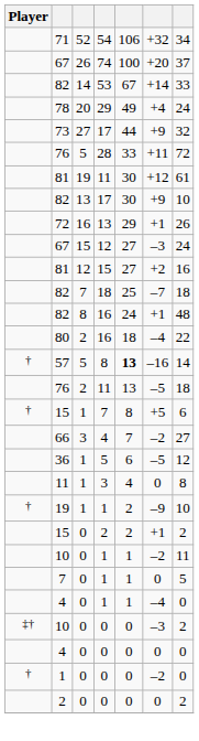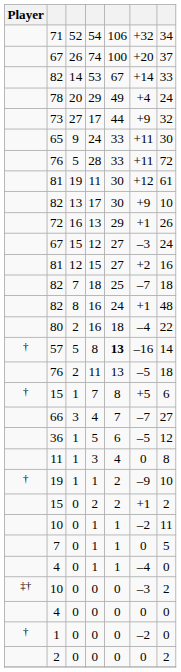 <table class="wikitable sortable" style="text-align:center;">
 <tr>
 <th>Player</th>
 <th></th>
 <th></th>
 <th></th>
 <th></th>
 <th data-sort-type="number"></th>
 <th></th>
 </tr>
 <tr>
 <td></td>
 <td>71</td>
 <td>52</td>
 <td>54</td>
 <td>106</td>
 <td>+32</td>
 <td>34</td>
 </tr>
 <tr>
 <td></td>
 <td>67</td>
 <td>26</td>
 <td>74</td>
 <td>100</td>
 <td>+20</td>
 <td>37</td>
 </tr>
 <tr>
 <td></td>
 <td>82</td>
 <td>14</td>
 <td>53</td>
 <td>67</td>
 <td>+14</td>
 <td>33</td>
 </tr>
 <tr>
 <td></td>
 <td>78</td>
 <td>20</td>
 <td>29</td>
 <td>49</td>
 <td>+4</td>
 <td>24</td>
 </tr>
 <tr>
 <td></td>
 <td>73</td>
 <td>27</td>
 <td>17</td>
 <td>44</td>
 <td>+9</td>
 <td>32</td>
+</tr>
+<tr>
+<td></td>
+<td>65</td>
+<td>9</td>
+<td>24</td>
+<td>33</td>
+<td>+11</td>
+<td>30</td>
 </tr>
 <tr>
 <td></td>
 <td>76</td>
 <td>5</td>
 <td>28</td>
 <td>33</td>
 <td>+11</td>
 <td>72</td>
 </tr>
 <tr>
 <td></td>
 <td>81</td>
 <td>19</td>
 <td>11</td>
 <td>30</td>
 <td>+12</td>
 <td>61</td>
 </tr>
 <tr>
 <td></td>
 <td>82</td>
 <td>13</td>
 <td>17</td>
 <td>30</td>
 <td>+9</td>
 <td>10</td>
 </tr>
 <tr>
 <td></td>
 <td>72</td>
 <td>16</td>
 <td>13</td>
 <td>29</td>
 <td>+1</td>
 <td>26</td>
 </tr>
 <tr>
 <td></td>
 <td>67</td>
 <td>15</td>
 <td>12</td>
 <td>27</td>
 <td>–3</td>
 <td>24</td>
 </tr>
 <tr>
 <td></td>
 <td>81</td>
 <td>12</td>
 <td>15</td>
 <td>27</td>
 <td>+2</td>
 <td>16</td>
 </tr>
 <tr>
 <td></td>
 <td>82</td>
 <td>7</td>
 <td>18</td>
 <td>25</td>
 <td>–7</td>
 <td>18</td>
 </tr>
 <tr>
 <td></td>
 <td>82</td>
 <td>8</td>
 <td>16</td>
 <td>24</td>
 <td>+1</td>
 <td>48</td>
 </tr>
 <tr>
 <td></td>
 <td>80</td>
 <td>2</td>
 <td>16</td>
 <td>18</td>
 <td>–4</td>
 <td>22</td>
 </tr>
 <tr>
 <td><sup>†</sup></td>
 <td>57</td>
 <td>5</td>
 <td>8</td>
 <td><strong>13</strong></td>
 <td>–16</td>
 <td>14</td>
 </tr>
 <tr>
 <td></td>
 <td>76</td>
 <td>2</td>
 <td>11</td>
 <td>13</td>
 <td>–5</td>
 <td>18</td>
 </tr>
 <tr>
 <td><sup>†</sup></td>
 <td>15</td>
 <td>1</td>
 <td>7</td>
 <td>8</td>
 <td>+5</td>
 <td>6</td>
 </tr>
 <tr>
 <td></td>
 <td>66</td>
 <td>3</td>
 <td>4</td>
 <td>7</td>
-<td>–2</td>
+<td>–7</td>
 <td>27</td>
 </tr>
 <tr>
 <td></td>
 <td>36</td>
 <td>1</td>
 <td>5</td>
 <td>6</td>
 <td>–5</td>
 <td>12</td>
 </tr>
 <tr>
 <td></td>
 <td>11</td>
 <td>1</td>
 <td>3</td>
 <td>4</td>
 <td>0</td>
 <td>8</td>
 </tr>
 <tr>
 <td><sup>†</sup></td>
 <td>19</td>
 <td>1</td>
 <td>1</td>
 <td>2</td>
 <td>–9</td>
 <td>10</td>
 </tr>
 <tr>
 <td></td>
 <td>15</td>
 <td>0</td>
 <td>2</td>
 <td>2</td>
 <td>+1</td>
 <td>2</td>
 </tr>
 <tr>
 <td></td>
 <td>10</td>
 <td>0</td>
 <td>1</td>
 <td>1</td>
 <td>–2</td>
 <td>11</td>
 </tr>
 <tr>
 <td></td>
 <td>7</td>
 <td>0</td>
 <td>1</td>
 <td>1</td>
 <td>0</td>
 <td>5</td>
 </tr>
 <tr>
 <td></td>
 <td>4</td>
 <td>0</td>
 <td>1</td>
 <td>1</td>
 <td>–4</td>
 <td>0</td>
 </tr>
 <tr>
 <td><sup>‡†</sup></td>
 <td>10</td>
 <td>0</td>
 <td>0</td>
 <td>0</td>
 <td>–3</td>
 <td>2</td>
 </tr>
 <tr>
 <td></td>
 <td>4</td>
 <td>0</td>
 <td>0</td>
 <td>0</td>
 <td>0</td>
 <td>0</td>
 </tr>
 <tr>
 <td><sup>†</sup></td>
 <td>1</td>
 <td>0</td>
 <td>0</td>
 <td>0</td>
 <td>–2</td>
 <td>0</td>
 </tr>
 <tr>
 <td></td>
 <td>2</td>
 <td>0</td>
 <td>0</td>
 <td>0</td>
 <td>0</td>
 <td>2</td>
 </tr>
 <tr>
 </tr>
 </table>
